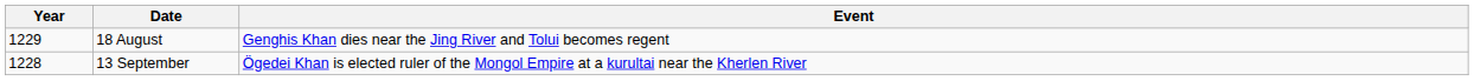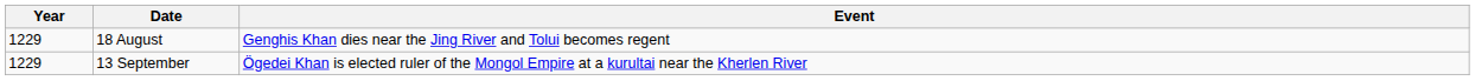 <table class="wikitable" style="width:100%;">
 <tr>
 <th style="width:6%">Year</th>
 <th style="width:10%">Date</th>
 <th>Event</th>
 </tr>
 <tr>
 <td>1229</td>
 <td>18 August</td>
 <td><a href='#'>Genghis Khan</a> dies near the <a href='#'>Jing River</a> and <a href='#'>Tolui</a> becomes regent</td>
 </tr>
 <tr>
-<td>1228</td>
+<td>1229</td>
 <td>13 September</td>
 <td><a href='#'>Ögedei Khan</a> is elected ruler of the <a href='#'>Mongol Empire</a> at a <a href='#'>kurultai</a> near the <a href='#'>Kherlen River</a></td>
 </tr>
 </table>
